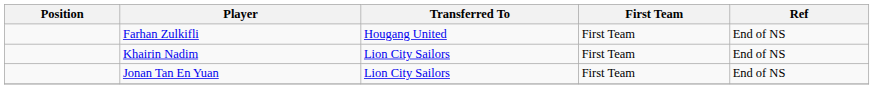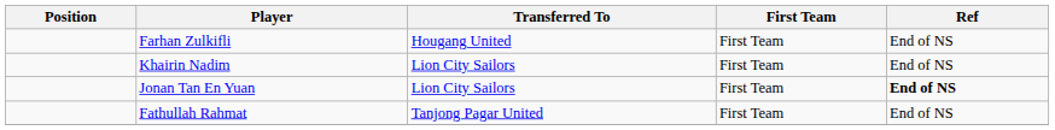 <table class="wikitable sortable" style="width:70%; text-align:center; font-size:100%; text-align:left;">
 <tr>
 <th>Position</th>
 <th>Player</th>
 <th>Transferred To</th>
 <th>First Team</th>
 <th>Ref</th>
 </tr>
 <tr>
 <td></td>
 <td> <a href='#'>Farhan Zulkifli</a></td>
 <td> <a href='#'>Hougang United</a></td>
 <td>First Team</td>
 <td>End of NS</td>
 </tr>
 <tr>
 <td></td>
 <td> <a href='#'>Khairin Nadim</a></td>
 <td> <a href='#'>Lion City Sailors</a></td>
 <td>First Team</td>
 <td>End of NS</td>
 </tr>
 <tr>
 <td></td>
 <td> <a href='#'>Jonan Tan En Yuan</a></td>
 <td> <a href='#'>Lion City Sailors</a></td>
 <td>First Team</td>
+<td><strong>End of NS</strong></td>
+</tr>
+<tr>
+<td></td>
+<td> <a href='#'>Fathullah Rahmat</a></td>
+<td> <a href='#'>Tanjong Pagar United</a></td>
+<td>First Team</td>
 <td>End of NS</td>
 </tr>
 <tr>
 </tr>
 </table>
